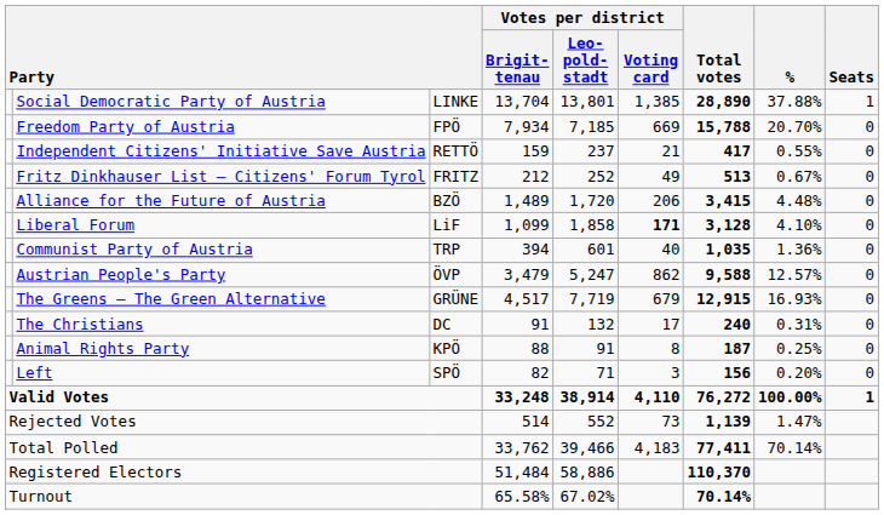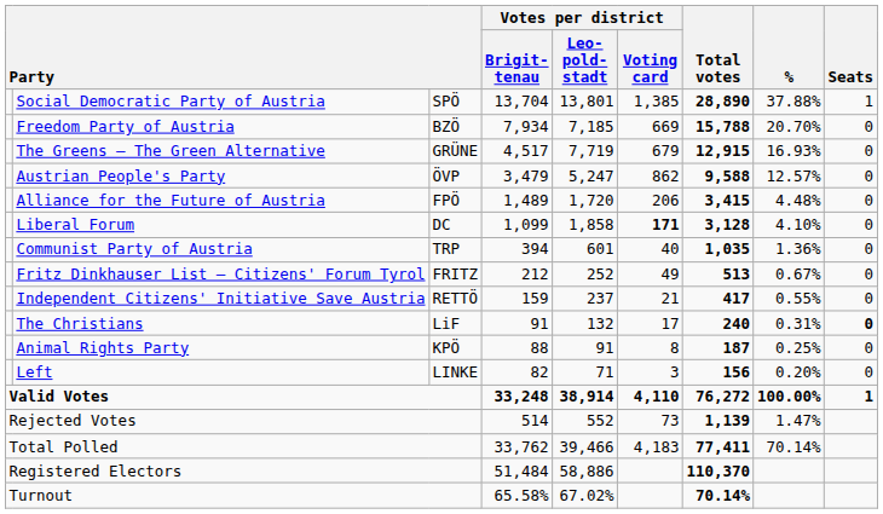 <table class="wikitable" border="1" style="text-align:right;">
 <tr>
 <th style="text-align:left;" valign=bottom rowspan=2 colspan=3>Party</th>
 <th colspan=3>Votes per district</th>
 <th align=center valign=bottom rowspan=2 width="50">Total<br>votes</th>
 <th align=center valign=bottom rowspan=2 width="50">%</th>
 <th align=center valign=bottom rowspan=2>Seats</th>
 </tr>
 <tr>
 <th align=center valign=bottom width="50"><a href='#'>Brigit-<br>tenau</a></th>
 <th align=center valign=bottom width="50"><a href='#'>Leo-<br>pold-<br>stadt</a></th>
 <th align=center valign=bottom width="50"><a href='#'>Voting<br>card</a></th>
 </tr>
 <tr>
 <td></td>
 <td align=left><a href='#'>Social Democratic Party of Austria</a></td>
-<td align=left>LINKE</td>
+<td align=left>SPÖ</td>
 <td>13,704</td>
 <td>13,801</td>
 <td>1,385</td>
 <td><strong>28,890</strong></td>
 <td>37.88%</td>
 <td>1</td>
 </tr>
 <tr>
 <td></td>
 <td align=left><a href='#'>Freedom Party of Austria</a></td>
-<td align=left>FPÖ</td>
+<td align=left>BZÖ</td>
 <td>7,934</td>
 <td>7,185</td>
 <td>669</td>
 <td><strong>15,788</strong></td>
 <td>20.70%</td>
 <td>0</td>
 </tr>
 <tr>
 <td></td>
-<td align=left><a href='#'>Independent Citizens' Initiative Save Austria</a></td>
-<td align=left>RETTÖ</td>
-<td>159</td>
-<td>237</td>
-<td>21</td>
-<td><strong>417</strong></td>
-<td>0.55%</td>
+<td align=left style="white-space: nowrap;"><a href='#'>The Greens – The Green Alternative</a></td>
+<td align=left>GRÜNE</td>
+<td>4,517</td>
+<td>7,719</td>
+<td>679</td>
+<td><strong>12,915</strong></td>
+<td>16.93%</td>
 <td>0</td>
 </tr>
 <tr>
 <td></td>
-<td align=left><a href='#'>Fritz Dinkhauser List – Citizens' Forum Tyrol </a></td>
-<td align=left>FRITZ</td>
-<td>212</td>
-<td>252</td>
-<td>49</td>
-<td><strong>513</strong></td>
-<td>0.67%</td>
+<td align=left><a href='#'>Austrian People's Party</a></td>
+<td align=left>ÖVP</td>
+<td>3,479</td>
+<td>5,247</td>
+<td>862</td>
+<td><strong>9,588</strong></td>
+<td>12.57%</td>
 <td>0</td>
 </tr>
 <tr>
 <td></td>
 <td align=left><a href='#'>Alliance for the Future of Austria</a></td>
-<td align=left>BZÖ</td>
+<td align=left>FPÖ</td>
 <td>1,489</td>
 <td>1,720</td>
 <td>206</td>
 <td><strong>3,415</strong></td>
 <td>4.48%</td>
 <td>0</td>
 </tr>
 <tr>
 <td></td>
 <td align=left><a href='#'>Liberal Forum</a></td>
-<td align=left>LiF</td>
+<td align=left>DC</td>
 <td>1,099</td>
 <td>1,858</td>
 <td><strong>171</strong></td>
 <td><strong>3,128</strong></td>
 <td>4.10%</td>
 <td>0</td>
 </tr>
 <tr>
 <td></td>
 <td align=left><a href='#'>Communist Party of Austria</a></td>
 <td align=left>TRP</td>
 <td>394</td>
 <td>601</td>
 <td>40</td>
 <td><strong>1,035</strong></td>
 <td>1.36%</td>
 <td>0</td>
 </tr>
 <tr>
 <td></td>
-<td align=left><a href='#'>Austrian People's Party</a></td>
-<td align=left>ÖVP</td>
-<td>3,479</td>
-<td>5,247</td>
-<td>862</td>
-<td><strong>9,588</strong></td>
-<td>12.57%</td>
+<td align=left><a href='#'>Fritz Dinkhauser List – Citizens' Forum Tyrol </a></td>
+<td align=left>FRITZ</td>
+<td>212</td>
+<td>252</td>
+<td>49</td>
+<td><strong>513</strong></td>
+<td>0.67%</td>
 <td>0</td>
 </tr>
 <tr>
 <td></td>
-<td align=left style="white-space: nowrap;"><a href='#'>The Greens – The Green Alternative</a></td>
-<td align=left>GRÜNE</td>
-<td>4,517</td>
-<td>7,719</td>
-<td>679</td>
-<td><strong>12,915</strong></td>
-<td>16.93%</td>
+<td align=left><a href='#'>Independent Citizens' Initiative Save Austria</a></td>
+<td align=left>RETTÖ</td>
+<td>159</td>
+<td>237</td>
+<td>21</td>
+<td><strong>417</strong></td>
+<td>0.55%</td>
 <td>0</td>
 </tr>
 <tr>
 <td></td>
 <td align=left><a href='#'>The Christians</a></td>
-<td align=left>DC</td>
+<td align=left>LiF</td>
 <td>91</td>
 <td>132</td>
 <td>17</td>
 <td><strong>240</strong></td>
 <td>0.31%</td>
-<td>0</td>
+<td><strong>0</strong></td>
 </tr>
 <tr>
 <td></td>
 <td align=left><a href='#'>Animal Rights Party</a></td>
 <td align=left>KPÖ</td>
 <td>88</td>
 <td>91</td>
 <td>8</td>
 <td><strong>187</strong></td>
 <td>0.25%</td>
 <td>0</td>
 </tr>
 <tr>
 <td></td>
 <td align=left><a href='#'>Left</a></td>
-<td align=left>SPÖ</td>
+<td align=left>LINKE</td>
 <td>82</td>
 <td>71</td>
 <td>3</td>
 <td><strong>156</strong></td>
 <td>0.20%</td>
 <td>0</td>
 </tr>
 <tr style="font-weight:bold">
 <td align=left colspan=3>Valid Votes</td>
 <td>33,248</td>
 <td>38,914</td>
 <td>4,110</td>
 <td>76,272</td>
 <td>100.00%</td>
 <td>1</td>
 </tr>
 <tr>
 <td align=left colspan=3>Rejected Votes</td>
 <td>514</td>
 <td>552</td>
 <td>73</td>
 <td><strong>1,139</strong></td>
 <td>1.47%</td>
 <td></td>
 </tr>
 <tr>
 <td align=left colspan=3>Total Polled</td>
 <td>33,762</td>
 <td>39,466</td>
 <td>4,183</td>
 <td><strong>77,411</strong></td>
 <td>70.14%</td>
 <td></td>
 </tr>
 <tr>
 <td align=left colspan=3>Registered Electors</td>
 <td>51,484</td>
 <td>58,886</td>
 <td></td>
 <td><strong>110,370</strong></td>
 <td></td>
 <td></td>
 </tr>
 <tr>
 <td align=left colspan=3>Turnout</td>
 <td>65.58%</td>
 <td>67.02%</td>
 <td></td>
 <td><strong>70.14%</strong></td>
 <td></td>
 <td></td>
 </tr>
 </table>
